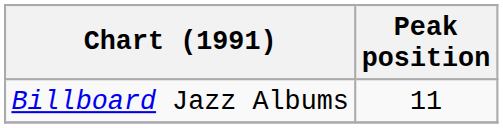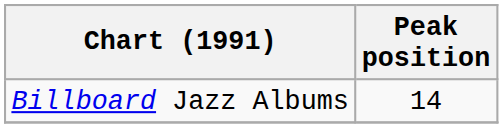 <table class="wikitable">
 <tr>
 <th>Chart (1991)</th>
 <th>Peak<br>position</th>
 </tr>
 <tr>
 <td><em><a href='#'>Billboard</a></em> Jazz Albums</td>
-<td align=center>11</td>
+<td align=center>14</td>
 </tr>
 <tr>
 </tr>
 </table>
